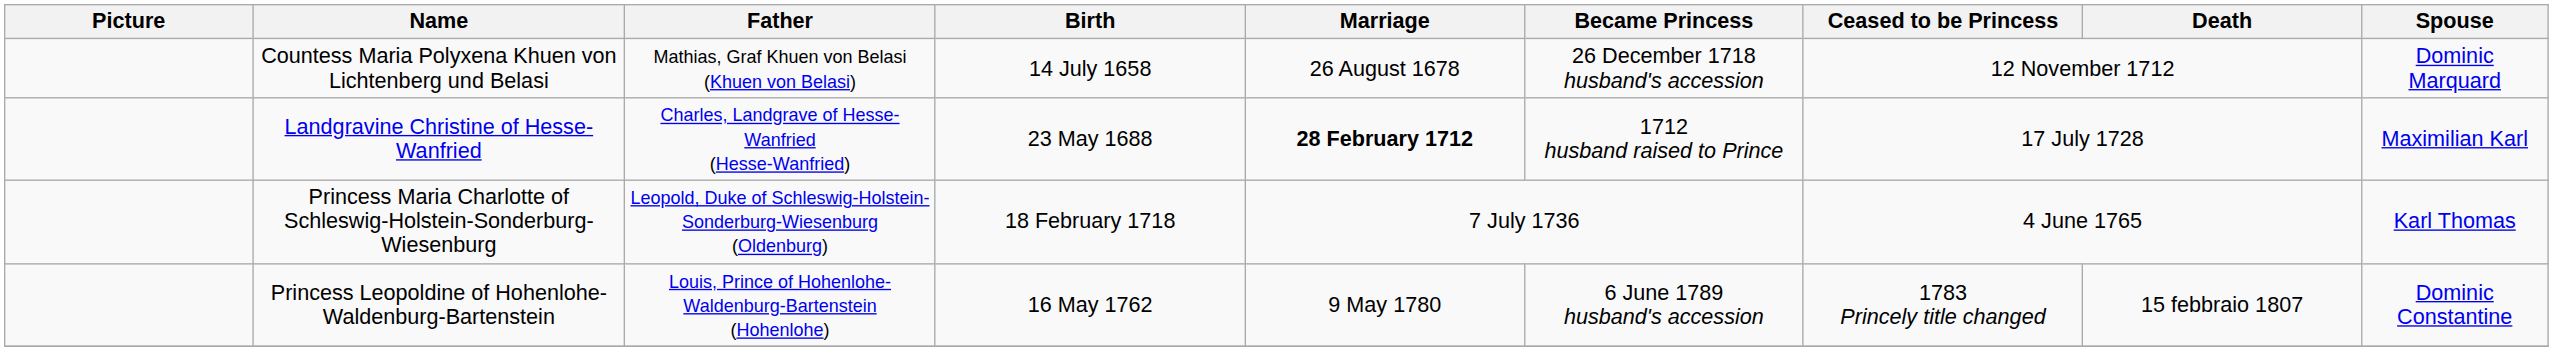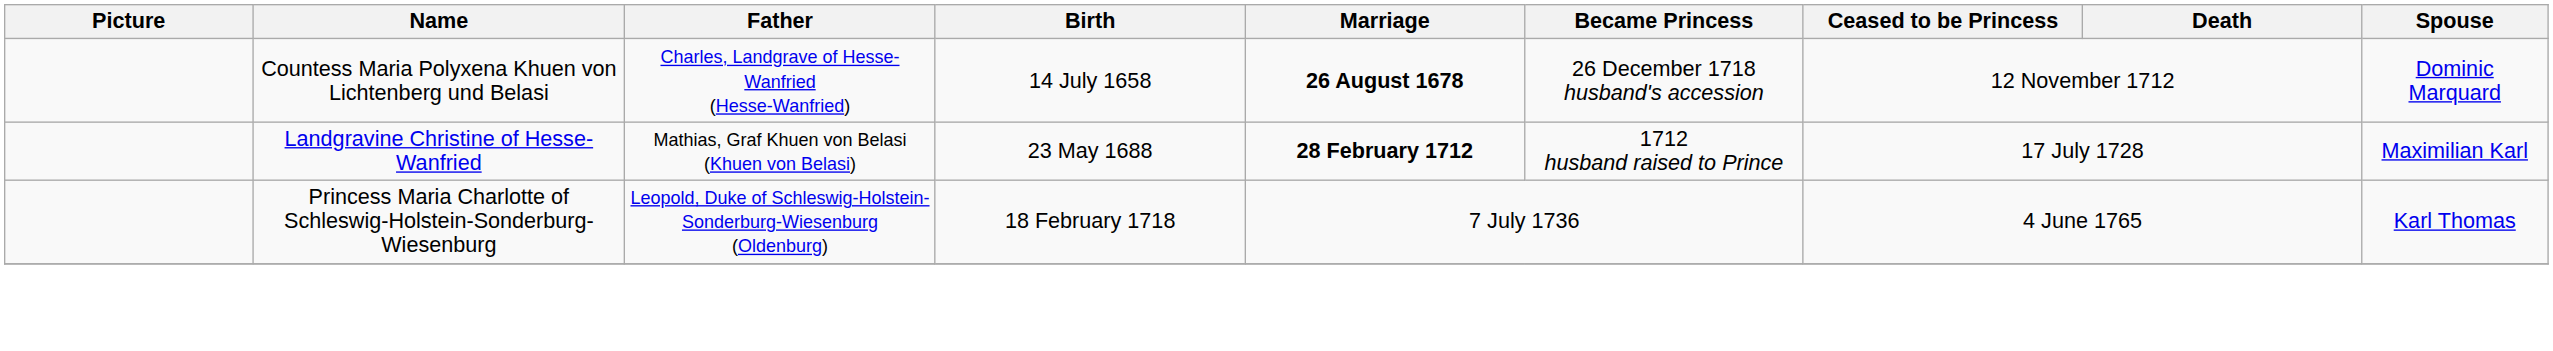 <table width=95% class="wikitable">
 <tr>
 <th width = "8%">Picture</th>
 <th width = "12%">Name</th>
 <th width = "10%">Father</th>
 <th width = "10%">Birth</th>
 <th width = "9%">Marriage</th>
 <th width = "9%">Became Princess</th>
 <th width = "9%">Ceased to be Princess</th>
 <th width = "9%">Death</th>
 <th width = "6%">Spouse</th>
 </tr>
 <tr>
 <td align="center"></td>
 <td align="center">Countess Maria Polyxena Khuen von Lichtenberg und Belasi</td>
-<td align="center"><small>Mathias, Graf Khuen von Belasi<br>(<a href='#'>Khuen von Belasi</a>)</small></td>
+<td align="center"><small><a href='#'>Charles, Landgrave of Hesse-Wanfried</a><br>(<a href='#'>Hesse-Wanfried</a>)</small></td>
 <td align="center">14 July 1658</td>
-<td align="center">26 August 1678</td>
+<td align="center"><strong>26 August 1678</strong></td>
 <td align="center">26 December 1718 <br><em>husband's accession</em></td>
 <td align="center" colspan="2">12 November 1712</td>
 <td align="center"><a href='#'>Dominic Marquard</a></td>
 </tr>
 <tr>
 <td align="center"></td>
 <td align="center"><a href='#'>Landgravine Christine of Hesse-Wanfried</a></td>
-<td align="center"><small><a href='#'>Charles, Landgrave of Hesse-Wanfried</a><br>(<a href='#'>Hesse-Wanfried</a>)</small></td>
+<td align="center"><small>Mathias, Graf Khuen von Belasi<br>(<a href='#'>Khuen von Belasi</a>)</small></td>
 <td align="center">23 May 1688</td>
 <td align="center"><strong>28 February 1712</strong></td>
 <td align="center">1712 <br><em>husband raised to Prince </em></td>
 <td align="center" colspan="2">17 July 1728</td>
 <td align="center"><a href='#'>Maximilian Karl</a></td>
 </tr>
 <tr>
 <td align="center"></td>
 <td align="center">Princess Maria Charlotte of Schleswig-Holstein-Sonderburg-Wiesenburg</td>
 <td align="center"><small><a href='#'>Leopold, Duke of Schleswig-Holstein-Sonderburg-Wiesenburg</a><br>(<a href='#'>Oldenburg</a>)</small></td>
 <td align="center">18 February 1718</td>
 <td align="center" colspan="2">7 July 1736</td>
 <td align="center" colspan="2">4 June 1765</td>
 <td align="center"><a href='#'>Karl Thomas</a></td>
 </tr>
 <tr>
-<td align="center"></td>
-<td align="center">Princess Leopoldine of Hohenlohe-Waldenburg-Bartenstein</td>
-<td align="center"><small><a href='#'>Louis, Prince of Hohenlohe-Waldenburg-Bartenstein</a><br>(<a href='#'>Hohenlohe</a>)</small></td>
-<td align="center">16 May 1762</td>
-<td align="center">9 May 1780</td>
-<td align="center">6 June 1789 <br><em>husband's accession</em></td>
-<td align="center">1783<br><em>Princely title changed</em></td>
-<td align="center">15 febbraio 1807</td>
-<td align="center"><a href='#'>Dominic Constantine</a></td>
-</tr>
-<tr>
 </tr>
 </table>
